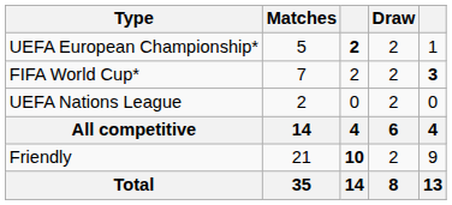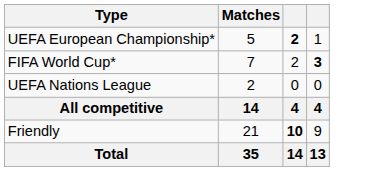 <table class=wikitable>
 <tr>
 <th>Type</th>
 <th>Matches</th>
 <th></th>
-<th>Draw</th>
 <th></th>
 </tr>
 <tr>
 <td>UEFA European Championship*</td>
 <td align=center>5</td>
 <td align=center><strong>2</strong></td>
-<td align=center>2</td>
 <td align=center>1</td>
 </tr>
 <tr>
 <td>FIFA World Cup*</td>
 <td align=center>7</td>
-<td align=center>2</td>
 <td align=center>2</td>
 <td align=center><strong>3</strong></td>
 </tr>
 <tr>
 <td>UEFA Nations League</td>
 <td align=center>2</td>
 <td align=center>0</td>
-<td align=center>2</td>
 <td align=center>0</td>
 </tr>
 <tr>
 <th>All competitive</th>
 <th align=center>14</th>
 <th align=center>4</th>
-<th align=center>6</th>
 <th align=center>4</th>
 </tr>
 <tr>
 <td>Friendly</td>
 <td align=center>21</td>
 <td align=center><strong>10</strong></td>
-<td align=center>2</td>
 <td align=center>9</td>
 </tr>
 <tr>
 <th>Total</th>
 <th align=center>35</th>
 <th align=center>14</th>
-<th align=center>8</th>
 <th align=center>13</th>
 </tr>
 </table>
